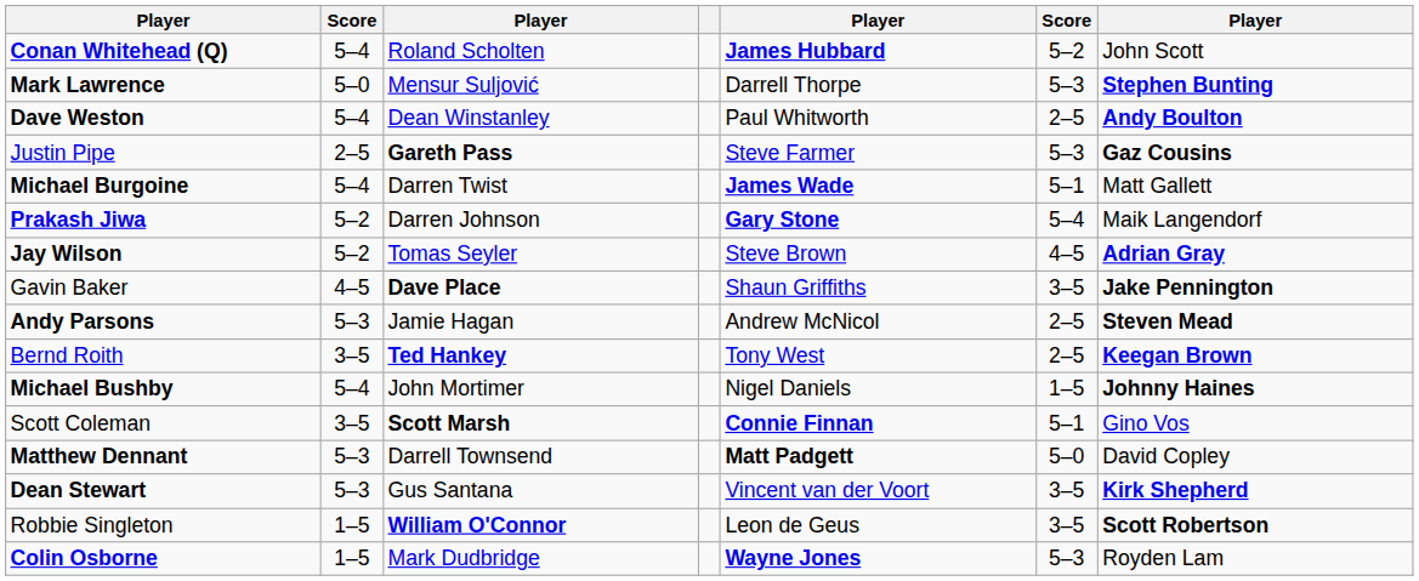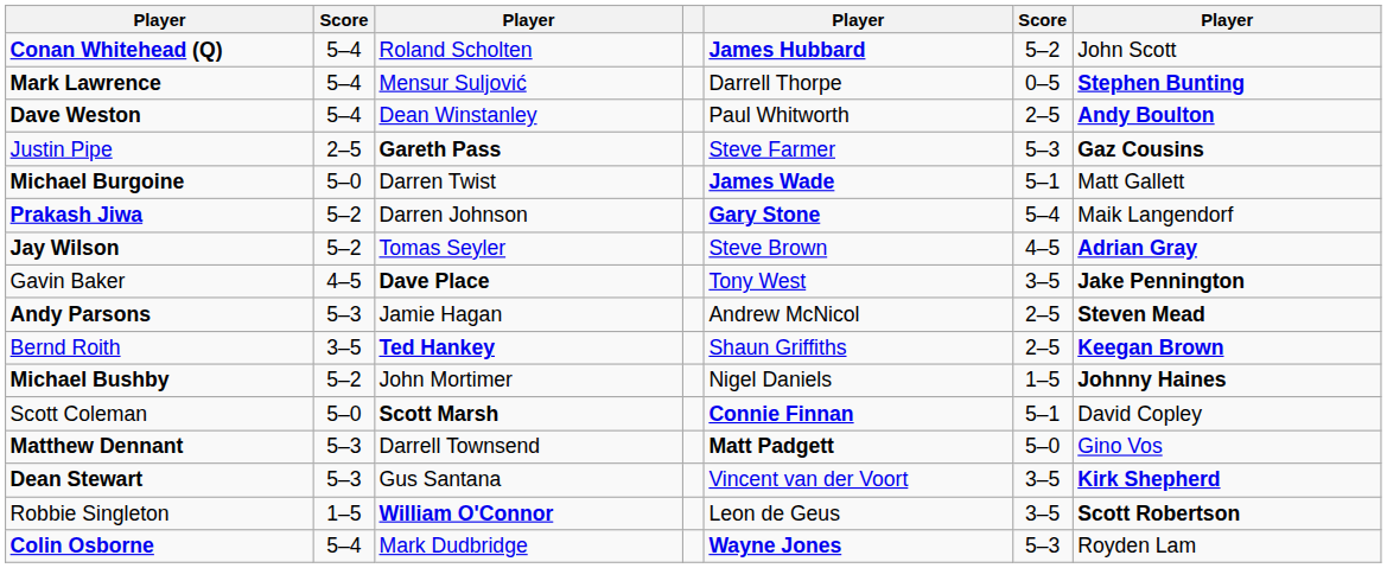 <table class="wikitable">
 <tr style="font-size:10pt;font-weight:bold">
 <th width=230>Player</th>
 <th width=40>Score</th>
 <th width=230>Player</th>
 <th width=10></th>
 <th width=230>Player</th>
 <th width=40>Score</th>
 <th width=230>Player</th>
 </tr>
 <tr>
 <td><strong> <a href='#'>Conan Whitehead</a> (Q)</strong></td>
 <td align=center>5–4</td>
 <td> <a href='#'>Roland Scholten</a></td>
 <td></td>
 <td><strong> <a href='#'>James Hubbard</a></strong></td>
 <td align=center>5–2</td>
 <td> John Scott</td>
 </tr>
 <tr>
 <td><strong> Mark Lawrence</strong></td>
-<td align=center>5–0</td>
+<td align=center>5–4</td>
 <td> <a href='#'>Mensur Suljović</a></td>
 <td></td>
 <td> Darrell Thorpe</td>
-<td align=center>5–3</td>
+<td align=center>0–5</td>
 <td><strong> <a href='#'>Stephen Bunting</a></strong></td>
 </tr>
 <tr>
 <td><strong> Dave Weston</strong></td>
 <td align=center>5–4</td>
 <td> <a href='#'>Dean Winstanley</a></td>
 <td></td>
 <td> Paul Whitworth</td>
 <td align=center>2–5</td>
 <td><strong> <a href='#'>Andy Boulton</a></strong></td>
 </tr>
 <tr>
 <td> <a href='#'>Justin Pipe</a></td>
 <td align=center>2–5</td>
 <td><strong> Gareth Pass</strong></td>
 <td></td>
 <td> <a href='#'>Steve Farmer</a></td>
 <td align=center>5–3</td>
 <td><strong> Gaz Cousins</strong></td>
 </tr>
 <tr>
 <td><strong> Michael Burgoine</strong></td>
-<td align=center>5–4</td>
+<td align=center>5–0</td>
 <td> Darren Twist</td>
 <td></td>
 <td><strong> <a href='#'>James Wade</a></strong></td>
 <td align=center>5–1</td>
 <td> Matt Gallett</td>
 </tr>
 <tr>
 <td><strong> <a href='#'>Prakash Jiwa</a></strong></td>
 <td align=center>5–2</td>
 <td> Darren Johnson</td>
 <td></td>
 <td><strong> <a href='#'>Gary Stone</a></strong></td>
 <td align=center>5–4</td>
 <td> Maik Langendorf</td>
 </tr>
 <tr>
 <td><strong> Jay Wilson</strong></td>
 <td align=center>5–2</td>
 <td> <a href='#'>Tomas Seyler</a></td>
 <td></td>
 <td> <a href='#'>Steve Brown</a></td>
 <td align=center>4–5</td>
 <td><strong> <a href='#'>Adrian Gray</a></strong></td>
 </tr>
 <tr>
 <td> Gavin Baker</td>
 <td align=center>4–5</td>
 <td><strong> Dave Place</strong></td>
 <td></td>
-<td> <a href='#'>Shaun Griffiths</a></td>
+<td> <a href='#'>Tony West</a></td>
 <td align=center>3–5</td>
 <td><strong> Jake Pennington</strong></td>
 </tr>
 <tr>
 <td><strong> Andy Parsons</strong></td>
 <td align=center>5–3</td>
 <td> Jamie Hagan</td>
 <td></td>
 <td> Andrew McNicol</td>
 <td align=center>2–5</td>
 <td><strong> Steven Mead</strong></td>
 </tr>
 <tr>
 <td> <a href='#'>Bernd Roith</a></td>
 <td align=center>3–5</td>
 <td><strong> <a href='#'>Ted Hankey</a></strong></td>
 <td></td>
-<td> <a href='#'>Tony West</a></td>
+<td> <a href='#'>Shaun Griffiths</a></td>
 <td align=center>2–5</td>
 <td><strong> <a href='#'>Keegan Brown</a></strong></td>
 </tr>
 <tr>
 <td><strong> Michael Bushby</strong></td>
-<td align=center>5–4</td>
+<td align=center>5–2</td>
 <td> John Mortimer</td>
 <td></td>
 <td> Nigel Daniels</td>
 <td align=center>1–5</td>
 <td><strong> Johnny Haines</strong></td>
 </tr>
 <tr>
 <td> Scott Coleman</td>
-<td align=center>3–5</td>
+<td align=center>5–0</td>
 <td><strong> Scott Marsh</strong></td>
 <td></td>
 <td><strong> <a href='#'>Connie Finnan</a></strong></td>
 <td align=center>5–1</td>
-<td> <a href='#'>Gino Vos</a></td>
+<td> David Copley</td>
 </tr>
 <tr>
 <td><strong> Matthew Dennant</strong></td>
 <td align=center>5–3</td>
 <td> Darrell Townsend</td>
 <td></td>
 <td><strong> Matt Padgett</strong></td>
 <td align=center>5–0</td>
-<td> David Copley</td>
+<td> <a href='#'>Gino Vos</a></td>
 </tr>
 <tr>
 <td><strong> Dean Stewart</strong></td>
 <td align=center>5–3</td>
 <td> Gus Santana</td>
 <td></td>
 <td> <a href='#'>Vincent van der Voort</a></td>
 <td align=center>3–5</td>
 <td><strong> <a href='#'>Kirk Shepherd</a></strong></td>
 </tr>
 <tr>
 <td> Robbie Singleton</td>
 <td align=center>1–5</td>
 <td><strong> <a href='#'>William O'Connor</a></strong></td>
 <td></td>
 <td> Leon de Geus</td>
 <td align=center>3–5</td>
 <td><strong> Scott Robertson</strong></td>
 </tr>
 <tr>
 <td><strong> <a href='#'>Colin Osborne</a></strong></td>
-<td align=center>1–5</td>
+<td align=center>5–4</td>
 <td> <a href='#'>Mark Dudbridge</a></td>
 <td></td>
 <td><strong> <a href='#'>Wayne Jones</a></strong></td>
 <td align=center>5–3</td>
 <td> Royden Lam</td>
 </tr>
 </table>
